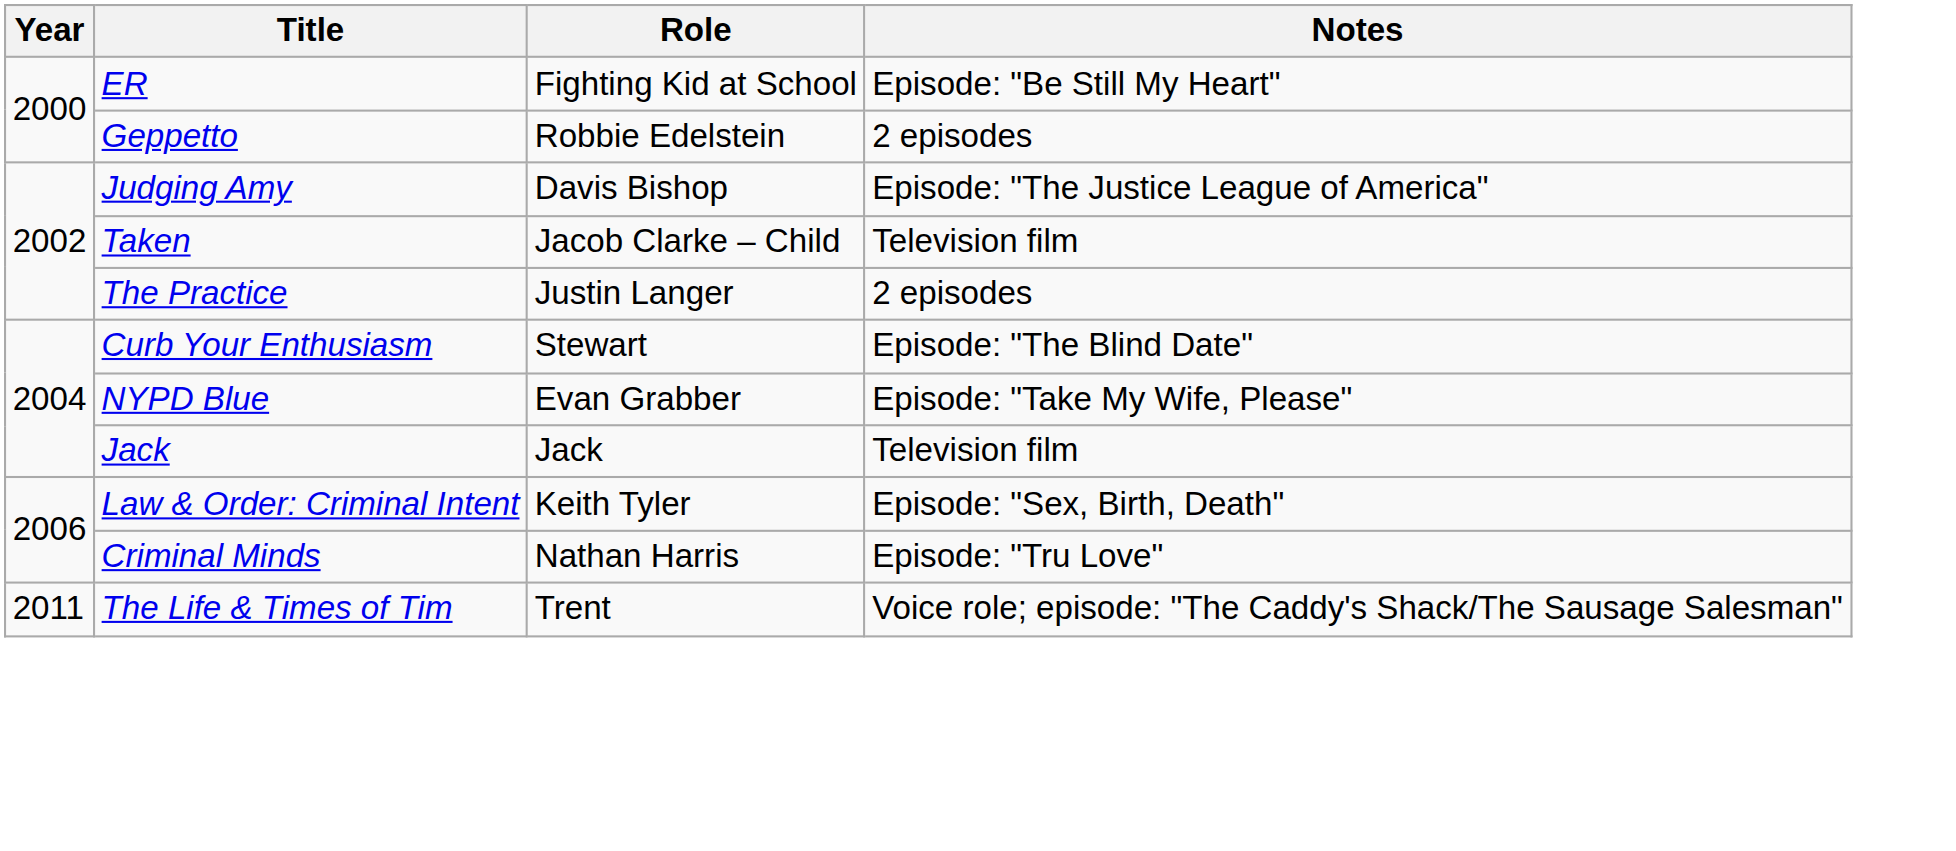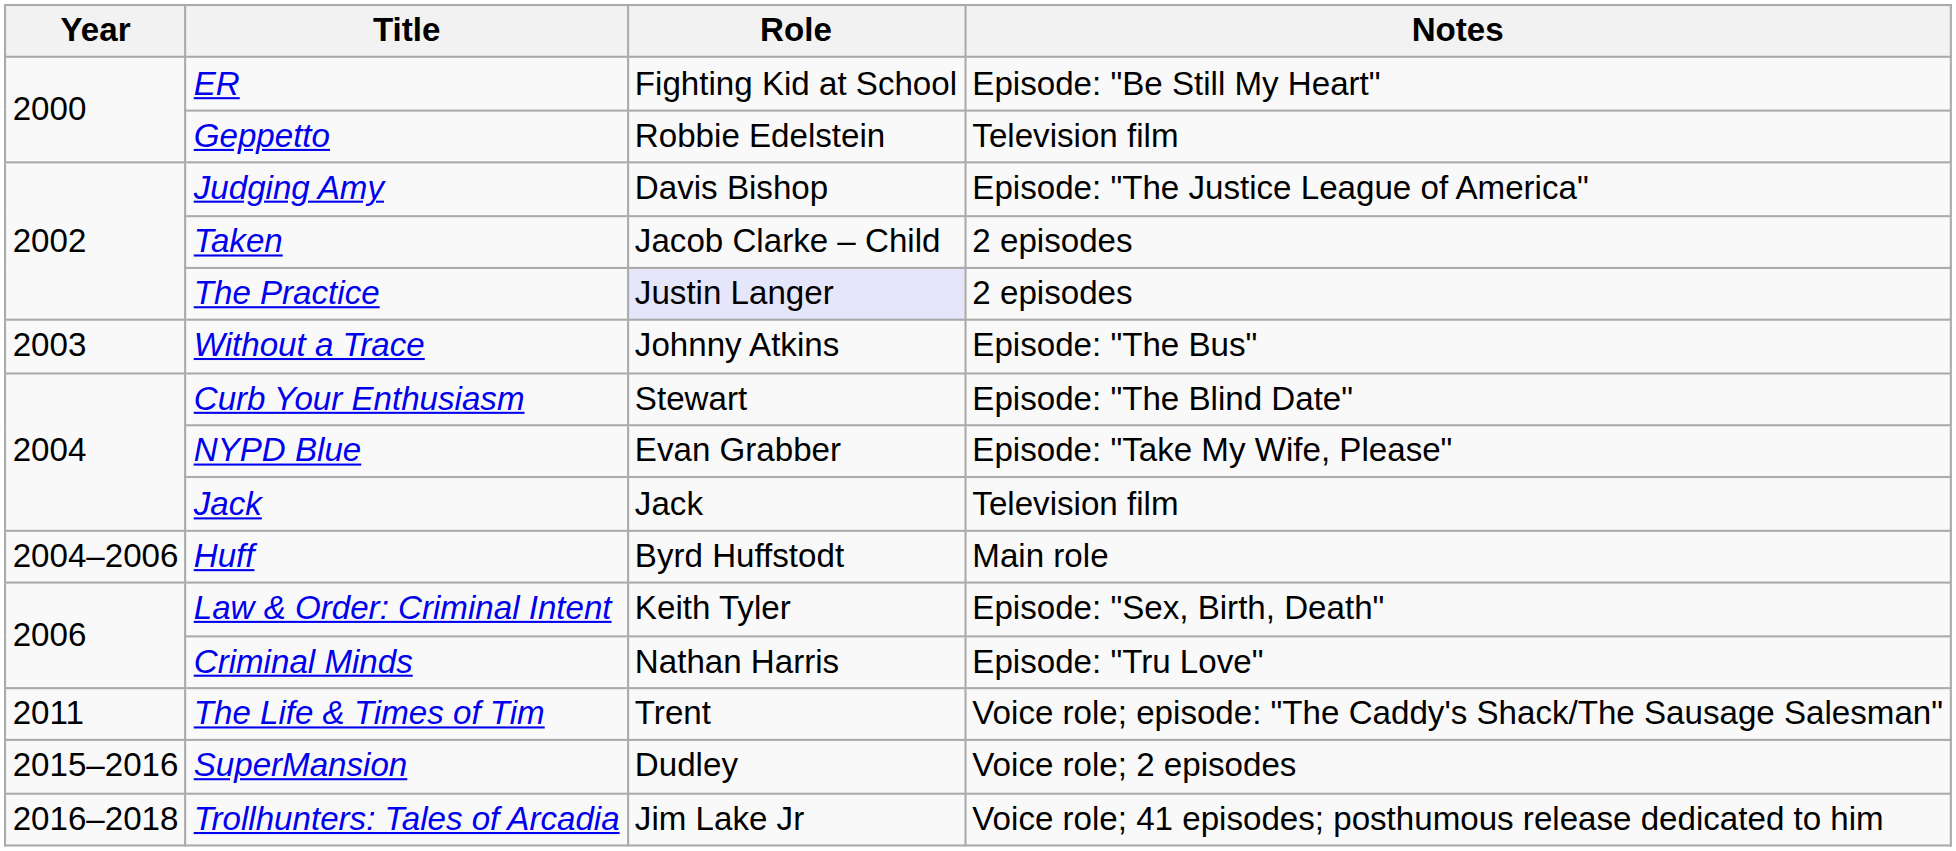 <table class = "wikitable sortable">
 <tr>
 <th>Year</th>
 <th>Title</th>
 <th>Role</th>
 <th class = "unsortable">Notes</th>
 </tr>
 <tr>
 <td rowspan="2">2000</td>
 <td><em><a href='#'>ER</a></em></td>
 <td>Fighting Kid at School</td>
 <td>Episode: "Be Still My Heart"</td>
 </tr>
 <tr>
 <td><em><a href='#'>Geppetto</a></em></td>
 <td>Robbie Edelstein</td>
-<td>2 episodes</td>
+<td>Television film</td>
 </tr>
 <tr>
 <td rowspan="3">2002</td>
 <td><em><a href='#'>Judging Amy</a></em></td>
 <td>Davis Bishop</td>
 <td>Episode: "The Justice League of America"</td>
 </tr>
 <tr>
 <td><em><a href='#'>Taken</a></em></td>
 <td>Jacob Clarke – Child</td>
-<td>Television film</td>
+<td>2 episodes</td>
 </tr>
 <tr>
 <td><em><a href='#'>The Practice</a></em></td>
-<td>Justin Langer</td>
+<td style="background: lavender;">Justin Langer</td>
 <td>2 episodes</td>
+</tr>
+<tr>
+<td>2003</td>
+<td><em><a href='#'>Without a Trace</a></em></td>
+<td>Johnny Atkins</td>
+<td>Episode: "The Bus"</td>
 </tr>
 <tr>
 <td rowspan="3">2004</td>
 <td><em><a href='#'>Curb Your Enthusiasm</a></em></td>
 <td>Stewart</td>
 <td>Episode: "The Blind Date"</td>
 </tr>
 <tr>
 <td><em><a href='#'>NYPD Blue</a></em></td>
 <td>Evan Grabber</td>
 <td>Episode: "Take My Wife, Please"</td>
 </tr>
 <tr>
 <td><em><a href='#'>Jack</a></em></td>
 <td>Jack</td>
 <td>Television film</td>
 </tr>
 <tr>
+<td>2004–2006</td>
+<td><em><a href='#'>Huff</a></em></td>
+<td>Byrd Huffstodt</td>
+<td>Main role</td>
+</tr>
+<tr>
 <td rowspan="2">2006</td>
 <td><em><a href='#'>Law & Order: Criminal Intent</a></em></td>
 <td>Keith Tyler</td>
 <td>Episode: "Sex, Birth, Death"</td>
 </tr>
 <tr>
 <td><em><a href='#'>Criminal Minds</a></em></td>
 <td>Nathan Harris</td>
 <td>Episode: "Tru Love"</td>
 </tr>
 <tr>
 <td>2011</td>
 <td><em><a href='#'>The Life & Times of Tim</a></em></td>
 <td>Trent</td>
 <td>Voice role; episode: "The Caddy's Shack/The Sausage Salesman"</td>
 </tr>
+<tr>
+<td>2015–2016</td>
+<td><em><a href='#'>SuperMansion</a></em></td>
+<td>Dudley</td>
+<td>Voice role; 2 episodes</td>
+</tr>
+<tr>
+<td>2016–2018</td>
+<td><em><a href='#'>Trollhunters: Tales of Arcadia</a></em></td>
+<td>Jim Lake Jr</td>
+<td>Voice role; 41 episodes; posthumous release dedicated to him</td>
+</tr>
 </table>
